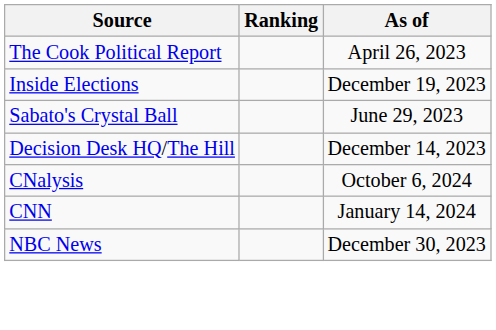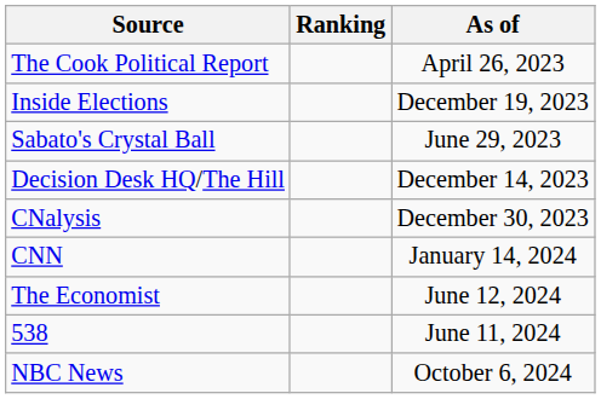 <table class="wikitable sortable" style="text-align:center">
 <tr>
 <th>Source</th>
 <th>Ranking</th>
 <th>As of</th>
 </tr>
 <tr>
 <td align=left><a href='#'>The Cook Political Report</a></td>
 <td></td>
 <td>April 26, 2023</td>
 </tr>
 <tr>
 <td align=left><a href='#'>Inside Elections</a></td>
 <td></td>
 <td>December 19, 2023</td>
 </tr>
 <tr>
 <td align=left><a href='#'>Sabato's Crystal Ball</a></td>
 <td></td>
 <td>June 29, 2023</td>
 </tr>
 <tr>
 <td align=left><a href='#'>Decision Desk HQ</a>/<a href='#'>The Hill</a></td>
 <td></td>
 <td>December 14, 2023</td>
 </tr>
 <tr>
 <td align=left><a href='#'>CNalysis</a></td>
 <td></td>
-<td>October 6, 2024</td>
+<td>December 30, 2023</td>
 </tr>
 <tr>
 <td align=left><a href='#'>CNN</a></td>
 <td></td>
 <td>January 14, 2024</td>
 </tr>
 <tr>
+<td align=left><a href='#'>The Economist</a></td>
+<td></td>
+<td>June 12, 2024</td>
+</tr>
+<tr>
+<td align="left"><a href='#'>538</a></td>
+<td></td>
+<td>June 11, 2024</td>
+</tr>
+<tr>
 <td align="left"><a href='#'>NBC News</a></td>
 <td></td>
-<td>December 30, 2023</td>
+<td>October 6, 2024</td>
 </tr>
 </table>
